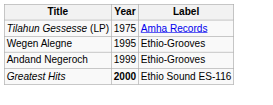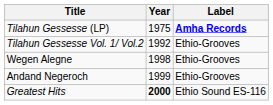 <table class="wikitable">
 <tr>
 <th>Title</th>
 <th>Year</th>
 <th>Label</th>
 </tr>
 <tr>
 <td><em>Tilahun Gessesse</em> (LP)</td>
 <td>1975</td>
-<td><a href='#'>Amha Records</a></td>
+<td><strong><a href='#'>Amha Records</a></strong></td>
+</tr>
+<tr>
+<td><em>Tilahun Gessesse Vol. 1/ Vol.2</em></td>
+<td>1992</td>
+<td>Ethio-Grooves</td>
 </tr>
 <tr>
 <td>Wegen Alegne</td>
-<td>1995</td>
+<td>1998</td>
 <td>Ethio-Grooves</td>
 </tr>
 <tr>
 <td>Andand Negeroch</td>
 <td>1999</td>
 <td>Ethio-Grooves</td>
 </tr>
 <tr>
 <td><em>Greatest Hits</em></td>
 <td><strong>2000</strong></td>
 <td>Ethio Sound ES-116</td>
 </tr>
 </table>
